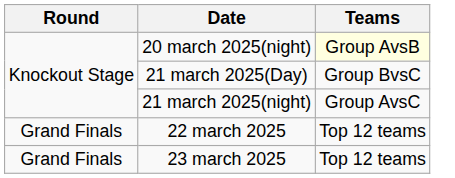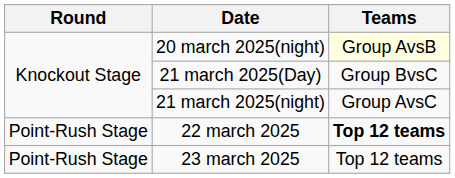 <table class="wikitable" style="text-align:center">
 <tr>
 <th>Round</th>
 <th>Date</th>
 <th>Teams</th>
 </tr>
 <tr>
 <td rowspan="3">Knockout Stage</td>
 <td>20 march 2025(night)</td>
 <td style="background: lightyellow;">Group AvsB</td>
 </tr>
 <tr>
 <td>21 march 2025(Day)</td>
 <td>Group BvsC</td>
 </tr>
 <tr>
 <td>21 march 2025(night)</td>
 <td>Group AvsC</td>
 </tr>
 <tr>
-<td>Grand Finals</td>
+<td>Point-Rush Stage</td>
 <td>22 march 2025</td>
-<td>Top 12 teams</td>
+<td><strong>Top 12 teams</strong></td>
 </tr>
 <tr>
-<td>Grand Finals</td>
+<td>Point-Rush Stage</td>
 <td>23 march 2025</td>
 <td>Top 12 teams</td>
 </tr>
 </table>
